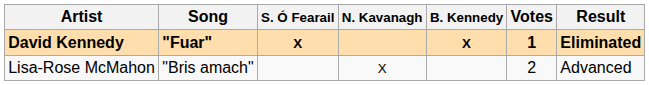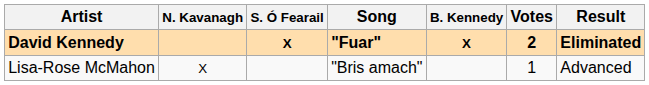 <table class="sortable wikitable">
 <tr>
 <th>Artist</th>
+<th><small><abbr>N. <strong>Kavanagh</strong></abbr></small></th>
+<th><small><abbr>S. <strong>Ó Fearail</strong></abbr></small></th>
 <th>Song</th>
-<th><small><abbr>S. <strong>Ó Fearail</strong></abbr></small></th>
-<th><small><abbr>N. <strong>Kavanagh</strong></abbr></small></th>
 <th><small><abbr>B. Kennedy</abbr></small></th>
 <th>Votes</th>
 <th>Result</th>
 </tr>
 <tr style="background:#ffdead;font-weight:bold">
 <td>David Kennedy</td>
+<td align="center"></td>
+<td align="center"><small>X</small></td>
 <td>"Fuar"</td>
 <td align="center"><small>X</small></td>
-<td align="center"></td>
-<td align="center"><small>X</small></td>
-<td align="center">1</td>
+<td align="center">2</td>
 <td>Eliminated</td>
 </tr>
 <tr>
 <td>Lisa-Rose McMahon</td>
+<td align=center><small>X</small></td>
+<td align=center></td>
 <td>"Bris amach"</td>
 <td align=center></td>
-<td align=center><small>X</small></td>
-<td align=center></td>
-<td align=center>2</td>
+<td align=center>1</td>
 <td>Advanced</td>
 </tr>
 </table>
